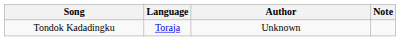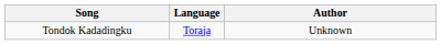 <table class="wikitable" style="width:50%;text-align:center">
 <tr>
 <th style="width:35%">Song</th>
 <th style="width:10%">Language</th>
 <th style="width:45%">Author</th>
-<th style="width:5%">Note</th>
 </tr>
 <tr>
 <td>Tondok Kadadingku</td>
 <td><a href='#'>Toraja</a></td>
 <td>Unknown</td>
-<td></td>
 </tr>
 </table>
